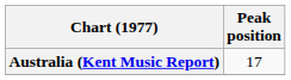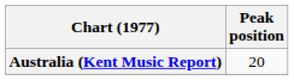 <table class="wikitable sortable plainrowheaders">
 <tr>
 <th scope="col">Chart (1977)</th>
 <th scope="col">Peak<br>position</th>
 </tr>
 <tr>
 <th scope="row">Australia (<a href='#'>Kent Music Report</a>)</th>
-<td style="text-align:center;">17</td>
+<td style="text-align:center;">20</td>
 </tr>
 <tr>
 </tr>
 </table>
